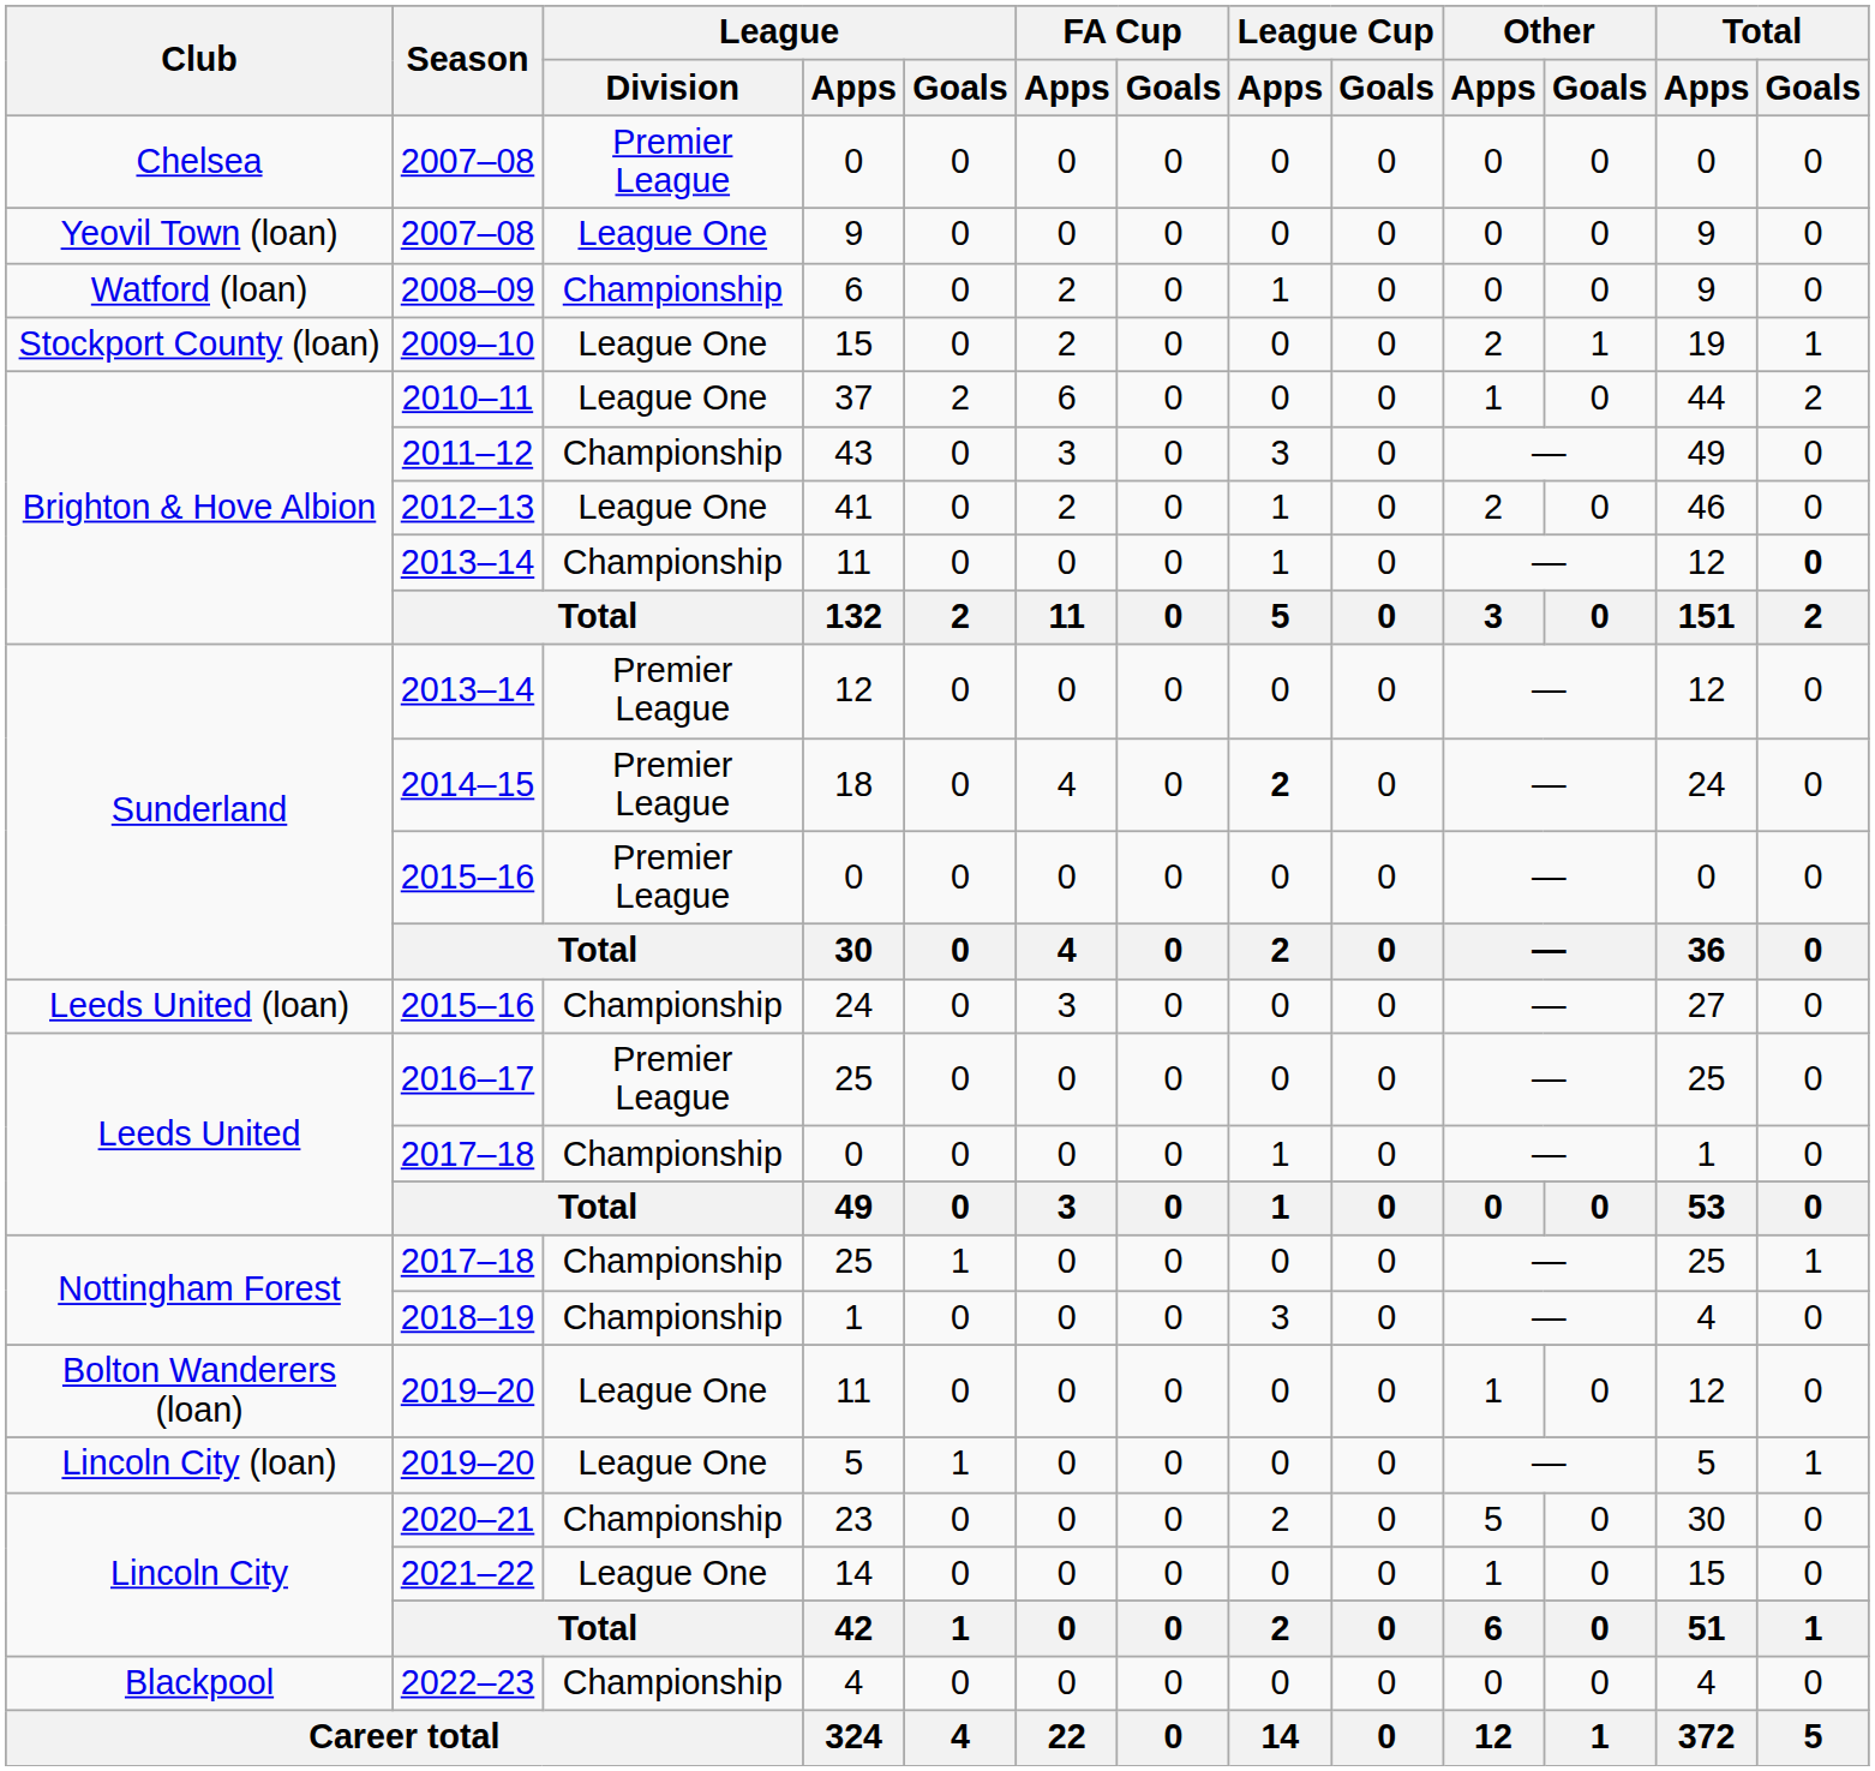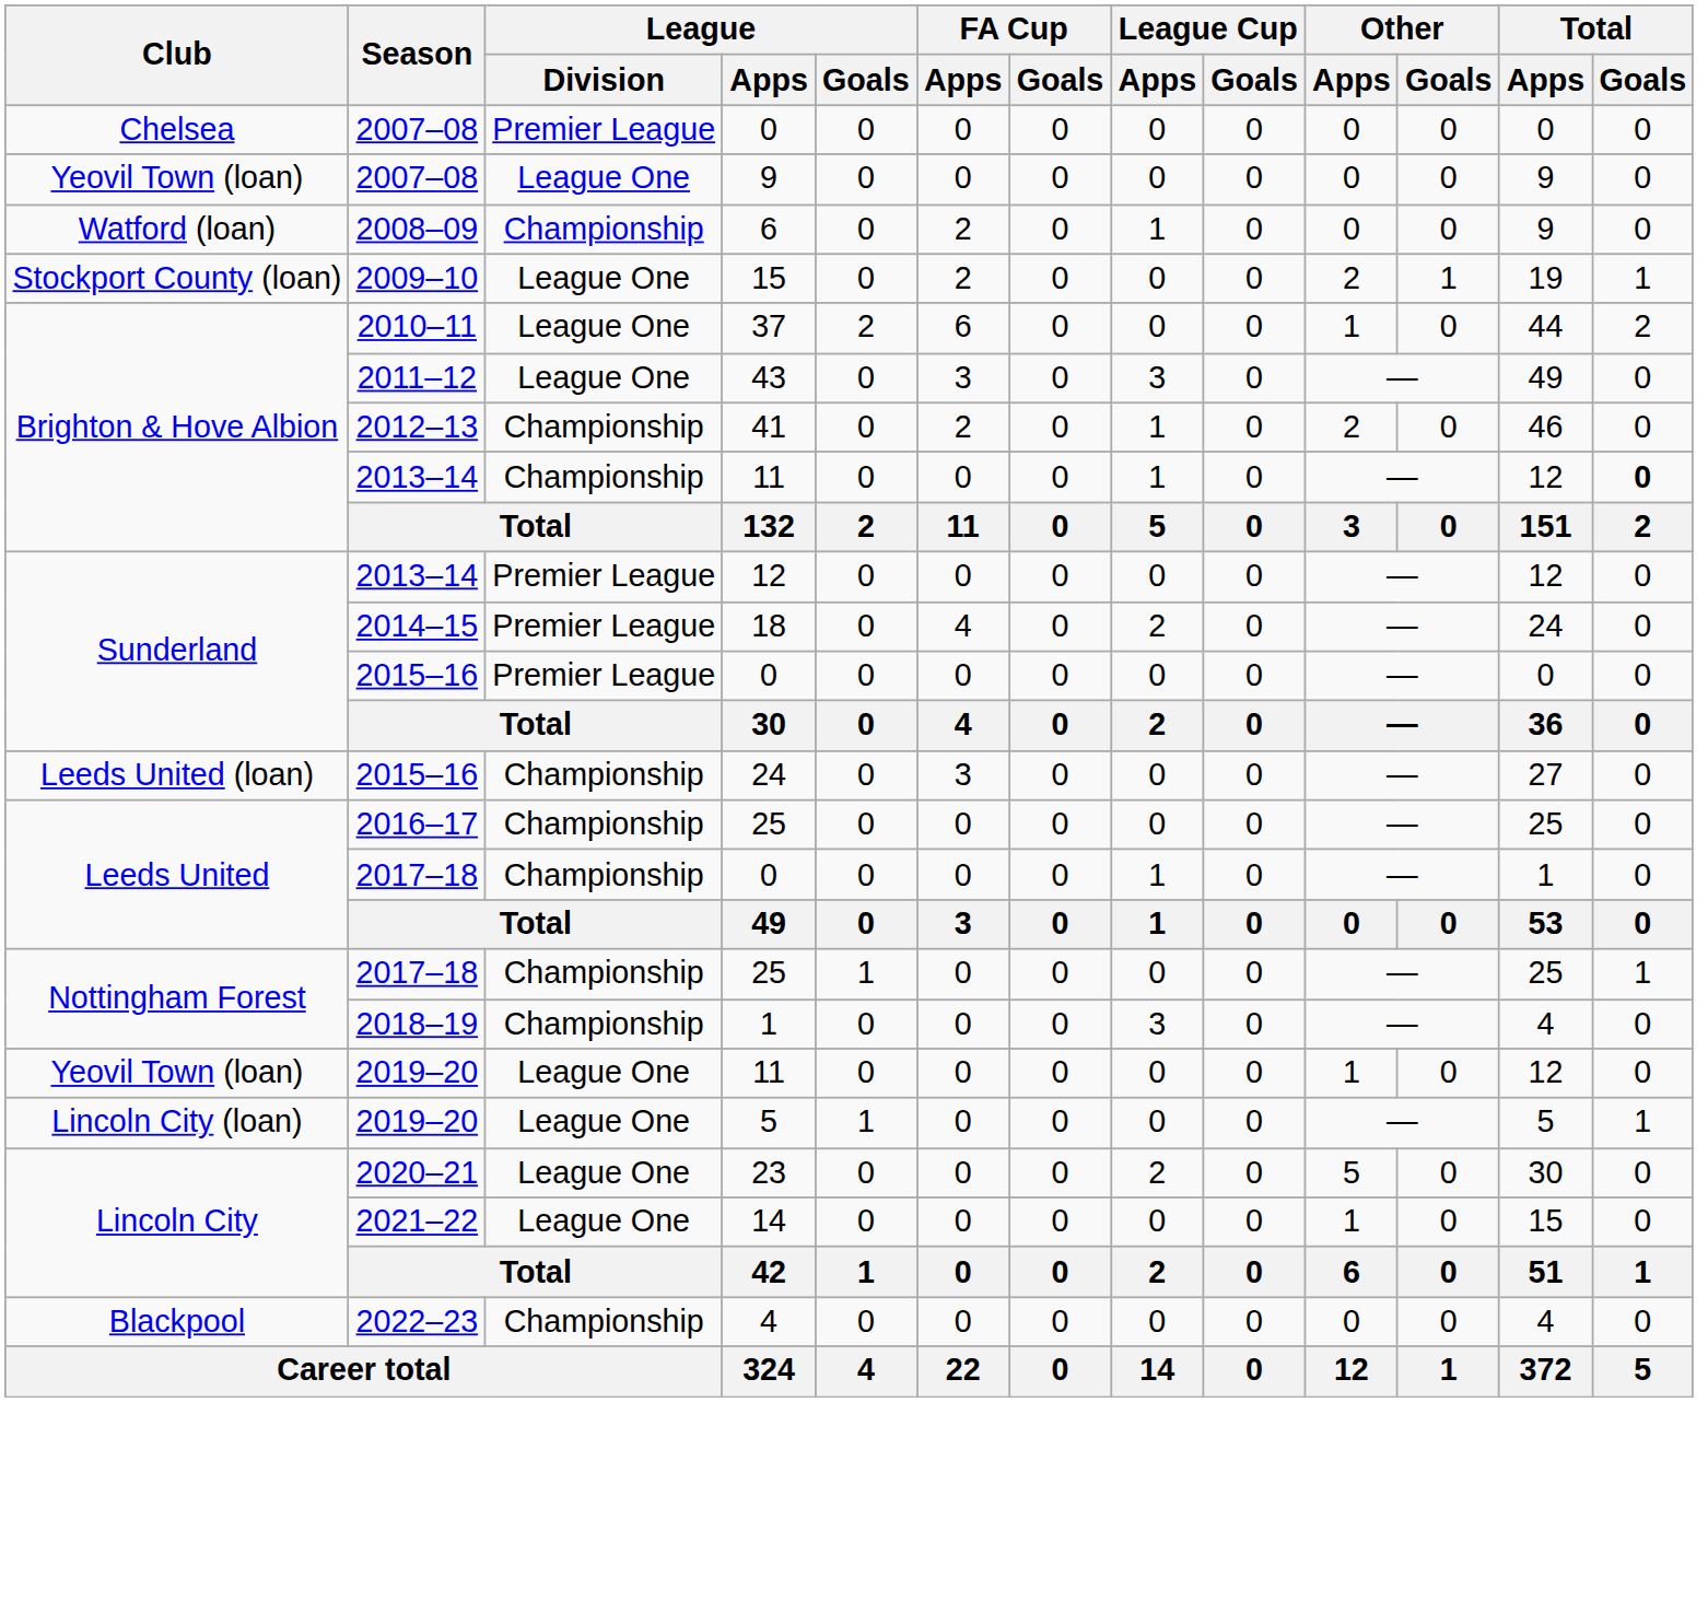 <table class="wikitable" style="text-align: center">
 <tr>
 <th rowspan="2">Club</th>
 <th rowspan="2">Season</th>
 <th colspan="3">League</th>
 <th colspan="2">FA Cup</th>
 <th colspan="2">League Cup</th>
 <th colspan="2">Other</th>
 <th colspan="2">Total</th>
 </tr>
 <tr>
 <th>Division</th>
 <th>Apps</th>
 <th>Goals</th>
 <th>Apps</th>
 <th>Goals</th>
 <th>Apps</th>
 <th>Goals</th>
 <th>Apps</th>
 <th>Goals</th>
 <th>Apps</th>
 <th>Goals</th>
 </tr>
 <tr>
 <td><a href='#'>Chelsea</a></td>
 <td><a href='#'>2007–08</a></td>
 <td><a href='#'>Premier League</a></td>
 <td>0</td>
 <td>0</td>
 <td>0</td>
 <td>0</td>
 <td>0</td>
 <td>0</td>
 <td>0</td>
 <td>0</td>
 <td>0</td>
 <td>0</td>
 </tr>
 <tr>
 <td><a href='#'>Yeovil Town</a> (loan)</td>
 <td><a href='#'>2007–08</a></td>
 <td><a href='#'>League One</a></td>
 <td>9</td>
 <td>0</td>
 <td>0</td>
 <td>0</td>
 <td>0</td>
 <td>0</td>
 <td>0</td>
 <td>0</td>
 <td>9</td>
 <td>0</td>
 </tr>
 <tr>
 <td><a href='#'>Watford</a> (loan)</td>
 <td><a href='#'>2008–09</a></td>
 <td><a href='#'>Championship</a></td>
 <td>6</td>
 <td>0</td>
 <td>2</td>
 <td>0</td>
 <td>1</td>
 <td>0</td>
 <td>0</td>
 <td>0</td>
 <td>9</td>
 <td>0</td>
 </tr>
 <tr>
 <td><a href='#'>Stockport County</a> (loan)</td>
 <td><a href='#'>2009–10</a></td>
 <td>League One</td>
 <td>15</td>
 <td>0</td>
 <td>2</td>
 <td>0</td>
 <td>0</td>
 <td>0</td>
 <td>2</td>
 <td>1</td>
 <td>19</td>
 <td>1</td>
 </tr>
 <tr>
 <td rowspan="5"><a href='#'>Brighton & Hove Albion</a></td>
 <td><a href='#'>2010–11</a></td>
 <td>League One</td>
 <td>37</td>
 <td>2</td>
 <td>6</td>
 <td>0</td>
 <td>0</td>
 <td>0</td>
 <td>1</td>
 <td>0</td>
 <td>44</td>
 <td>2</td>
 </tr>
 <tr>
 <td><a href='#'>2011–12</a></td>
-<td>Championship</td>
+<td>League One</td>
 <td>43</td>
 <td>0</td>
 <td>3</td>
 <td>0</td>
 <td>3</td>
 <td>0</td>
 <td colspan="2">—</td>
 <td>49</td>
 <td>0</td>
 </tr>
 <tr>
 <td><a href='#'>2012–13</a></td>
-<td>League One</td>
+<td>Championship</td>
 <td>41</td>
 <td>0</td>
 <td>2</td>
 <td>0</td>
 <td>1</td>
 <td>0</td>
 <td>2</td>
 <td>0</td>
 <td>46</td>
 <td>0</td>
 </tr>
 <tr>
 <td><a href='#'>2013–14</a></td>
 <td>Championship</td>
 <td>11</td>
 <td>0</td>
 <td>0</td>
 <td>0</td>
 <td>1</td>
 <td>0</td>
 <td colspan="2">—</td>
 <td>12</td>
 <td><strong>0</strong></td>
 </tr>
 <tr>
 <th colspan="2">Total</th>
 <th>132</th>
 <th>2</th>
 <th>11</th>
 <th>0</th>
 <th>5</th>
 <th>0</th>
 <th>3</th>
 <th>0</th>
 <th>151</th>
 <th>2</th>
 </tr>
 <tr>
 <td rowspan="4"><a href='#'>Sunderland</a></td>
 <td><a href='#'>2013–14</a></td>
 <td>Premier League</td>
 <td>12</td>
 <td>0</td>
 <td>0</td>
 <td>0</td>
 <td>0</td>
 <td>0</td>
 <td colspan="2">—</td>
 <td>12</td>
 <td>0</td>
 </tr>
 <tr>
 <td><a href='#'>2014–15</a></td>
 <td>Premier League</td>
 <td>18</td>
 <td>0</td>
 <td>4</td>
 <td>0</td>
-<td><strong>2</strong></td>
+<td>2</td>
 <td>0</td>
 <td colspan="2">—</td>
 <td>24</td>
 <td>0</td>
 </tr>
 <tr>
 <td><a href='#'>2015–16</a></td>
 <td>Premier League</td>
 <td>0</td>
 <td>0</td>
 <td>0</td>
 <td>0</td>
 <td>0</td>
 <td>0</td>
 <td colspan="2">—</td>
 <td>0</td>
 <td>0</td>
 </tr>
 <tr>
 <th colspan="2">Total</th>
 <th>30</th>
 <th>0</th>
 <th>4</th>
 <th>0</th>
 <th>2</th>
 <th>0</th>
 <th colspan="2">—</th>
 <th>36</th>
 <th>0</th>
 </tr>
 <tr>
 <td><a href='#'>Leeds United</a> (loan)</td>
 <td><a href='#'>2015–16</a></td>
 <td>Championship</td>
 <td>24</td>
 <td>0</td>
 <td>3</td>
 <td>0</td>
 <td>0</td>
 <td>0</td>
 <td colspan="2">—</td>
 <td>27</td>
 <td>0</td>
 </tr>
 <tr>
 <td rowspan="3"><a href='#'>Leeds United</a></td>
 <td><a href='#'>2016–17</a></td>
-<td>Premier League</td>
+<td>Championship</td>
 <td>25</td>
 <td>0</td>
 <td>0</td>
 <td>0</td>
 <td>0</td>
 <td>0</td>
 <td colspan="2">—</td>
 <td>25</td>
 <td>0</td>
 </tr>
 <tr>
 <td><a href='#'>2017–18</a></td>
 <td>Championship</td>
 <td>0</td>
 <td>0</td>
 <td>0</td>
 <td>0</td>
 <td>1</td>
 <td>0</td>
 <td colspan="2">—</td>
 <td>1</td>
 <td>0</td>
 </tr>
 <tr>
 <th colspan="2">Total</th>
 <th>49</th>
 <th>0</th>
 <th>3</th>
 <th>0</th>
 <th>1</th>
 <th>0</th>
 <th>0</th>
 <th>0</th>
 <th>53</th>
 <th>0</th>
 </tr>
 <tr>
 <td rowspan="2"><a href='#'>Nottingham Forest</a></td>
 <td><a href='#'>2017–18</a></td>
 <td>Championship</td>
 <td>25</td>
 <td>1</td>
 <td>0</td>
 <td>0</td>
 <td>0</td>
 <td>0</td>
 <td colspan="2">—</td>
 <td>25</td>
 <td>1</td>
 </tr>
 <tr>
 <td><a href='#'>2018–19</a></td>
 <td>Championship</td>
 <td>1</td>
 <td>0</td>
 <td>0</td>
 <td>0</td>
 <td>3</td>
 <td>0</td>
 <td colspan="2">—</td>
 <td>4</td>
 <td>0</td>
 </tr>
 <tr>
-<td><a href='#'>Bolton Wanderers</a> (loan)</td>
+<td><a href='#'>Yeovil Town</a> (loan)</td>
 <td><a href='#'>2019–20</a></td>
 <td>League One</td>
 <td>11</td>
 <td>0</td>
 <td>0</td>
 <td>0</td>
 <td>0</td>
 <td>0</td>
 <td>1</td>
 <td>0</td>
 <td>12</td>
 <td>0</td>
 </tr>
 <tr>
 <td><a href='#'>Lincoln City</a> (loan)</td>
 <td><a href='#'>2019–20</a></td>
 <td>League One</td>
 <td>5</td>
 <td>1</td>
 <td>0</td>
 <td>0</td>
 <td>0</td>
 <td>0</td>
 <td colspan="2">—</td>
 <td>5</td>
 <td>1</td>
 </tr>
 <tr>
 <td rowspan="3"><a href='#'>Lincoln City</a></td>
 <td><a href='#'>2020–21</a></td>
-<td>Championship</td>
+<td>League One</td>
 <td>23</td>
 <td>0</td>
 <td>0</td>
 <td>0</td>
 <td>2</td>
 <td>0</td>
 <td>5</td>
 <td>0</td>
 <td>30</td>
 <td>0</td>
 </tr>
 <tr>
 <td><a href='#'>2021–22</a></td>
 <td>League One</td>
 <td>14</td>
 <td>0</td>
 <td>0</td>
 <td>0</td>
 <td>0</td>
 <td>0</td>
 <td>1</td>
 <td>0</td>
 <td>15</td>
 <td>0</td>
 </tr>
 <tr>
 <th colspan="2">Total</th>
 <th>42</th>
 <th>1</th>
 <th>0</th>
 <th>0</th>
 <th>2</th>
 <th>0</th>
 <th>6</th>
 <th>0</th>
 <th>51</th>
 <th>1</th>
 </tr>
 <tr>
 <td><a href='#'>Blackpool</a></td>
 <td><a href='#'>2022–23</a></td>
 <td>Championship</td>
 <td>4</td>
 <td>0</td>
 <td>0</td>
 <td>0</td>
 <td>0</td>
 <td>0</td>
 <td>0</td>
 <td>0</td>
 <td>4</td>
 <td>0</td>
 </tr>
 <tr>
 <th colspan="3">Career total</th>
 <th>324</th>
 <th>4</th>
 <th>22</th>
 <th>0</th>
 <th>14</th>
 <th>0</th>
 <th>12</th>
 <th>1</th>
 <th>372</th>
 <th>5</th>
 </tr>
 </table>
